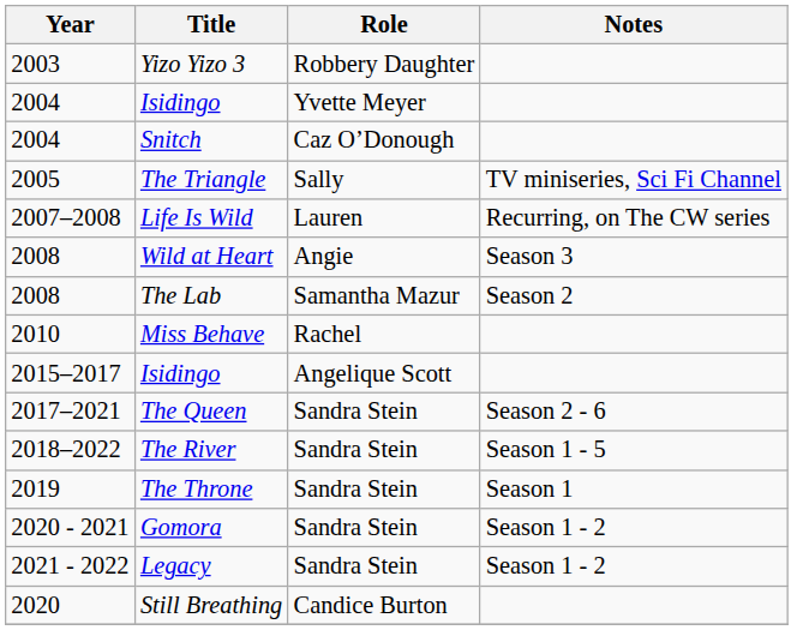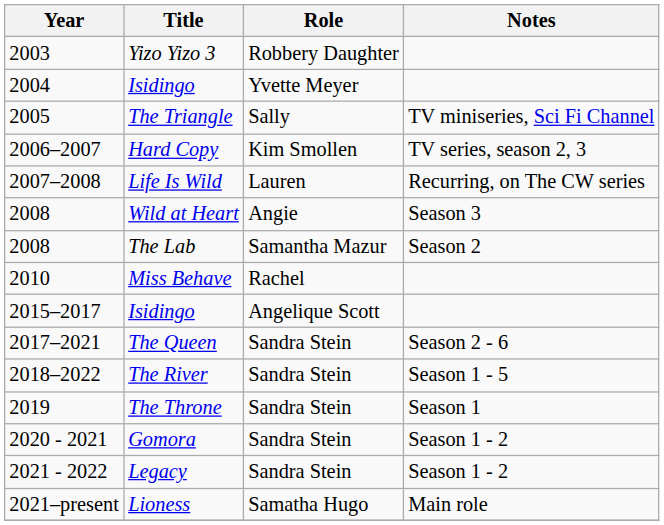 <table class="wikitable">
 <tr>
 <th>Year</th>
 <th>Title</th>
 <th>Role</th>
 <th>Notes</th>
 </tr>
 <tr>
 <td>2003</td>
 <td><em>Yizo Yizo 3</em></td>
 <td>Robbery Daughter</td>
 <td></td>
 </tr>
 <tr>
 <td>2004</td>
 <td><em><a href='#'>Isidingo</a></em></td>
 <td>Yvette Meyer</td>
 <td></td>
 </tr>
 <tr>
-<td>2004</td>
-<td><em><a href='#'>Snitch</a></em></td>
-<td>Caz O’Donough</td>
-<td></td>
-</tr>
-<tr>
 <td>2005</td>
 <td><em><a href='#'>The Triangle</a></em></td>
 <td>Sally</td>
 <td>TV miniseries, <a href='#'>Sci Fi Channel</a></td>
+</tr>
+<tr>
+<td>2006–2007</td>
+<td><em><a href='#'>Hard Copy</a></em></td>
+<td>Kim Smollen</td>
+<td>TV series, season 2, 3</td>
 </tr>
 <tr>
 <td>2007–2008</td>
 <td><em><a href='#'>Life Is Wild</a></em></td>
 <td>Lauren</td>
 <td>Recurring, on The CW series</td>
 </tr>
 <tr>
 <td>2008</td>
 <td><em><a href='#'>Wild at Heart</a></em></td>
 <td>Angie</td>
 <td>Season 3</td>
 </tr>
 <tr>
 <td>2008</td>
 <td><em>The Lab</em></td>
 <td>Samantha Mazur</td>
 <td>Season 2</td>
 </tr>
 <tr>
 <td>2010</td>
 <td><em><a href='#'>Miss Behave</a></em></td>
 <td>Rachel</td>
 <td></td>
 </tr>
 <tr>
 <td>2015–2017</td>
 <td><em><a href='#'>Isidingo</a></em></td>
 <td>Angelique Scott</td>
 <td></td>
 </tr>
 <tr>
 <td>2017–2021</td>
 <td><em><a href='#'>The Queen</a></em></td>
 <td>Sandra Stein</td>
 <td>Season 2 - 6</td>
 </tr>
 <tr>
 <td>2018–2022</td>
 <td><em><a href='#'>The River</a></em></td>
 <td>Sandra Stein</td>
 <td>Season 1 - 5</td>
 </tr>
 <tr>
 <td>2019</td>
 <td><em><a href='#'>The Throne</a></em></td>
 <td>Sandra Stein</td>
 <td>Season 1</td>
 </tr>
 <tr>
 <td>2020 - 2021</td>
 <td><em><a href='#'>Gomora</a></em></td>
 <td>Sandra Stein</td>
 <td>Season 1 - 2</td>
 </tr>
 <tr>
 <td>2021 - 2022</td>
 <td><em><a href='#'>Legacy</a></em></td>
 <td>Sandra Stein</td>
 <td>Season 1 - 2</td>
 </tr>
 <tr>
-<td>2020</td>
-<td><em>Still Breathing</em></td>
-<td>Candice Burton</td>
-<td></td>
+<td>2021–present</td>
+<td><em><a href='#'>Lioness</a></em></td>
+<td>Samatha Hugo</td>
+<td>Main role</td>
 </tr>
 <tr>
 </tr>
 </table>
